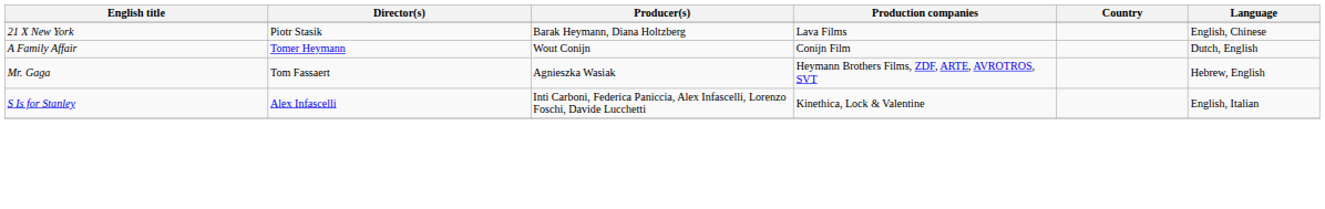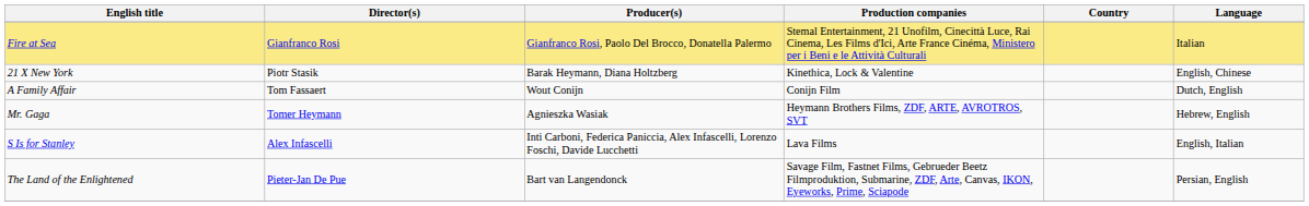 <table class="sortable wikitable" width="95%" cellpadding="5">
 <tr>
 <th width="20%">English title</th>
 <th width="20%">Director(s)</th>
 <th width="20%">Producer(s)</th>
 <th width="20%">Production companies</th>
 <th width="10%">Country</th>
 <th width="10%">Language</th>
 </tr>
 <tr>
 </tr>
+<tr style="background:#FAEB86">
+<td><em><a href='#'>Fire at Sea</a></em></td>
+<td><a href='#'>Gianfranco Rosi</a></td>
+<td><a href='#'>Gianfranco Rosi</a>, Paolo Del Brocco, Donatella Palermo</td>
+<td>Stemal Entertainment, 21 Unofilm, Cinecittà Luce, Rai Cinema, Les Films d'Ici, Arte France Cinéma, <a href='#'>Ministero per i Beni e le Attività Culturali</a></td>
+<td> </td>
+<td>Italian</td>
+</tr>
 <tr>
 <td><em>21 X New York</em></td>
 <td>Piotr Stasik</td>
 <td>Barak Heymann, Diana Holtzberg</td>
-<td>Lava Films</td>
+<td>Kinethica, Lock & Valentine</td>
 <td></td>
 <td>English, Chinese</td>
 </tr>
 <tr>
 <td><em>A Family Affair</em></td>
-<td><a href='#'>Tomer Heymann</a></td>
+<td>Tom Fassaert</td>
 <td>Wout Conijn</td>
 <td>Conijn Film</td>
 <td>   </td>
 <td>Dutch, English</td>
 </tr>
 <tr>
 <td><em>Mr. Gaga</em></td>
-<td>Tom Fassaert</td>
+<td><a href='#'>Tomer Heymann</a></td>
 <td>Agnieszka Wasiak</td>
 <td>Heymann Brothers Films, <a href='#'>ZDF</a>, <a href='#'>ARTE</a>, <a href='#'>AVROTROS</a>, <a href='#'>SVT</a></td>
 <td>   </td>
 <td>Hebrew, English</td>
 </tr>
 <tr>
 <td><em><a href='#'>S Is for Stanley</a></em></td>
 <td><a href='#'>Alex Infascelli</a></td>
 <td>Inti Carboni, Federica Paniccia, Alex Infascelli, Lorenzo Foschi, Davide Lucchetti</td>
-<td>Kinethica, Lock & Valentine</td>
+<td>Lava Films</td>
 <td></td>
 <td>English, Italian</td>
 </tr>
 <tr>
+<td><em>The Land of the Enlightened</em></td>
+<td><a href='#'>Pieter-Jan De Pue</a></td>
+<td>Bart van Langendonck</td>
+<td>Savage Film, Fastnet Films, Gebrueder Beetz Filmproduktion, Submarine, <a href='#'>ZDF</a>, <a href='#'>Arte</a>, Canvas, <a href='#'>IKON</a>, <a href='#'>Eyeworks</a>, <a href='#'>Prime</a>, <a href='#'>Sciapode</a></td>
+<td>    </td>
+<td>Persian, English</td>
+</tr>
+<tr>
 </tr>
 </table>
